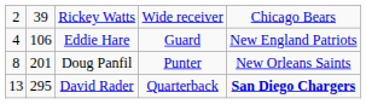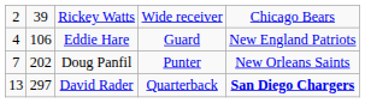 <table class="wikitable" style="text-align:center">
 <tr>
 <td>2</td>
 <td>39</td>
 <td><a href='#'>Rickey Watts</a></td>
 <td><a href='#'>Wide receiver</a></td>
 <td><a href='#'>Chicago Bears</a></td>
 </tr>
 <tr>
 <td>4</td>
 <td>106</td>
 <td><a href='#'>Eddie Hare</a></td>
 <td><a href='#'>Guard</a></td>
 <td><a href='#'>New England Patriots</a></td>
 </tr>
 <tr>
-<td>8</td>
-<td>201</td>
+<td>7</td>
+<td>202</td>
 <td>Doug Panfil</td>
 <td><a href='#'>Punter</a></td>
 <td><a href='#'>New Orleans Saints</a></td>
 </tr>
 <tr>
 <td>13</td>
-<td>295</td>
+<td>297</td>
 <td><a href='#'>David Rader</a></td>
 <td><a href='#'>Quarterback</a></td>
 <td><strong><a href='#'>San Diego Chargers</a></strong></td>
 </tr>
 </table>
